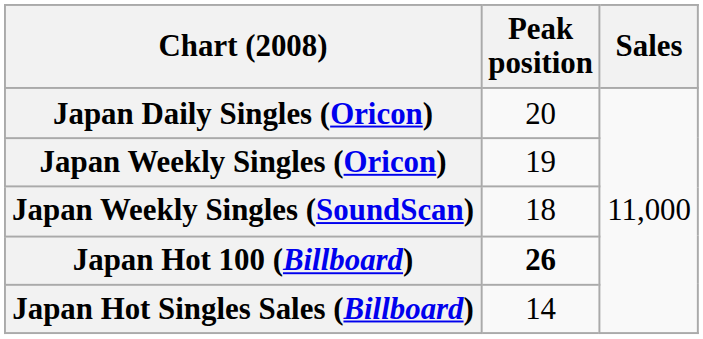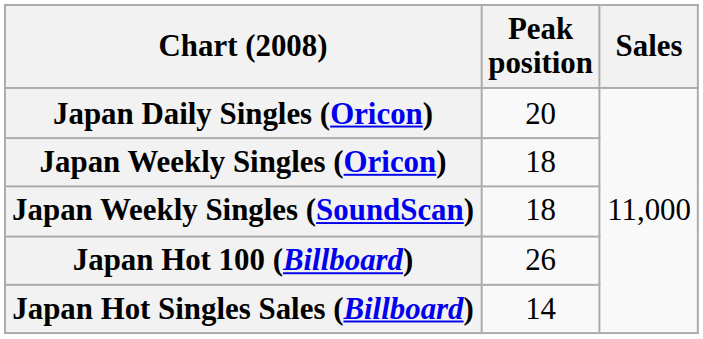 <table class="wikitable sortable plainrowheaders" style="text-align:center;">
 <tr>
 <th scope="col">Chart (2008)</th>
 <th scope="col">Peak<br>position</th>
 <th scope="col">Sales</th>
 </tr>
 <tr>
 <th scope="row">Japan Daily Singles (<a href='#'>Oricon</a>)</th>
 <td style="text-align:center;">20</td>
 <td rowspan="7" style="text-align:left;">11,000</td>
 </tr>
 <tr>
 <th scope="row">Japan Weekly Singles (<a href='#'>Oricon</a>)</th>
-<td style="text-align:center;">19</td>
+<td style="text-align:center;">18</td>
 </tr>
 <tr>
 <th scope="row">Japan Weekly Singles (<a href='#'>SoundScan</a>)</th>
 <td style="text-align:center;">18</td>
 </tr>
 <tr>
 <th scope="row">Japan Hot 100 (<em><a href='#'>Billboard</a></em>)</th>
-<td style="text-align:center;"><strong>26</strong></td>
+<td style="text-align:center;">26</td>
 </tr>
 <tr>
 <th scope="row">Japan Hot Singles Sales (<em><a href='#'>Billboard</a></em>)</th>
 <td style="text-align:center;">14</td>
 </tr>
 </table>
